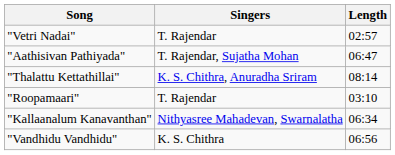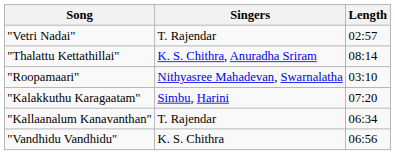 <table class="wikitable" style="font-size:95%;">
 <tr>
 <th>Song</th>
 <th>Singers</th>
 <th>Length</th>
 </tr>
 <tr>
 <td>"Vetri Nadai"</td>
 <td>T. Rajendar</td>
 <td>02:57</td>
 </tr>
 <tr>
-<td>"Aathisivan Pathiyada"</td>
-<td>T. Rajendar, <a href='#'>Sujatha Mohan</a></td>
-<td>06:47</td>
-</tr>
-<tr>
 <td>"Thalattu Kettathillai"</td>
 <td><a href='#'>K. S. Chithra</a>, <a href='#'>Anuradha Sriram</a></td>
 <td>08:14</td>
 </tr>
 <tr>
 <td>"Roopamaari"</td>
-<td>T. Rajendar</td>
+<td><a href='#'>Nithyasree Mahadevan</a>, <a href='#'>Swarnalatha</a></td>
 <td>03:10</td>
 </tr>
 <tr>
+<td>"Kalakkuthu Karagaatam"</td>
+<td><a href='#'>Simbu</a>, <a href='#'>Harini</a></td>
+<td>07:20</td>
+</tr>
+<tr>
 <td>"Kallaanalum Kanavanthan"</td>
-<td><a href='#'>Nithyasree Mahadevan</a>, <a href='#'>Swarnalatha</a></td>
+<td>T. Rajendar</td>
 <td>06:34</td>
 </tr>
 <tr>
 <td>"Vandhidu Vandhidu"</td>
 <td>K. S. Chithra</td>
 <td>06:56</td>
 </tr>
 </table>
